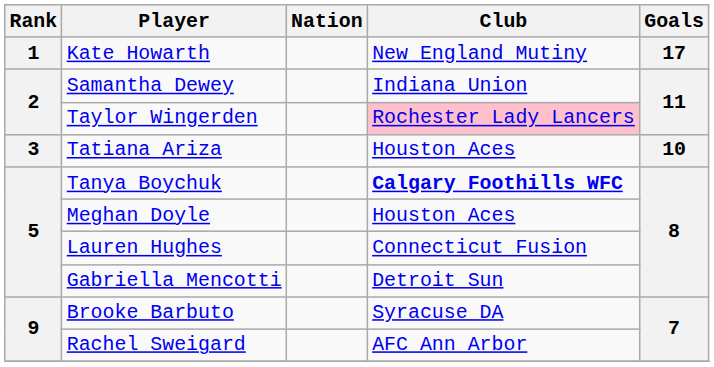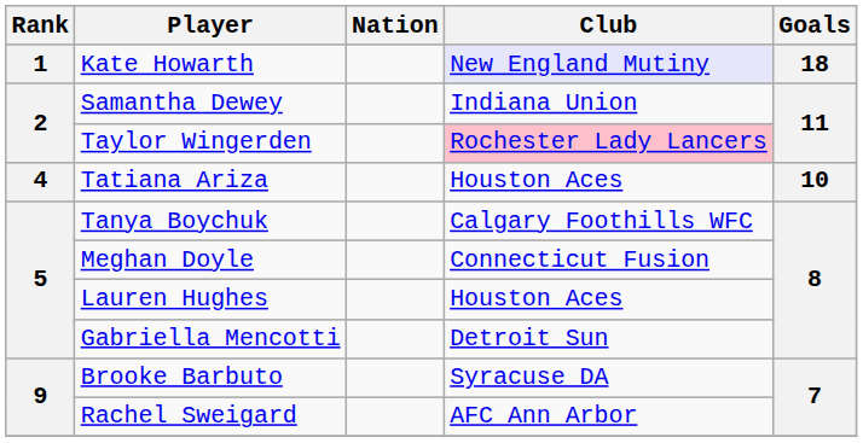 <table class="wikitable">
 <tr>
 <th>Rank</th>
 <th>Player</th>
 <th>Nation</th>
 <th>Club</th>
 <th>Goals</th>
 </tr>
 <tr>
 <th>1</th>
 <td><a href='#'>Kate Howarth</a></td>
 <td></td>
-<td><a href='#'>New England Mutiny</a></td>
-<th>17</th>
+<td style="background: lavender;"><a href='#'>New England Mutiny</a></td>
+<th>18</th>
 </tr>
 <tr>
 <th rowspan=2>2</th>
 <td><a href='#'>Samantha Dewey</a></td>
 <td></td>
 <td><a href='#'>Indiana Union</a></td>
 <th rowspan=2>11</th>
 </tr>
 <tr>
 <td><a href='#'>Taylor Wingerden</a></td>
 <td></td>
 <td style="background: pink;"><a href='#'>Rochester Lady Lancers</a></td>
 </tr>
 <tr>
-<th>3</th>
+<th>4</th>
 <td><a href='#'>Tatiana Ariza</a></td>
 <td></td>
 <td><a href='#'>Houston Aces</a></td>
 <th>10</th>
 </tr>
 <tr>
 <th rowspan=4>5</th>
 <td><a href='#'>Tanya Boychuk</a></td>
 <td></td>
-<td><strong><a href='#'>Calgary Foothills WFC</a></strong></td>
+<td><a href='#'>Calgary Foothills WFC</a></td>
 <th rowspan=4>8</th>
 </tr>
 <tr>
 <td><a href='#'>Meghan Doyle</a></td>
 <td></td>
-<td><a href='#'>Houston Aces</a></td>
+<td><a href='#'>Connecticut Fusion</a></td>
 </tr>
 <tr>
 <td><a href='#'>Lauren Hughes</a></td>
 <td></td>
-<td><a href='#'>Connecticut Fusion</a></td>
+<td><a href='#'>Houston Aces</a></td>
 </tr>
 <tr>
 <td><a href='#'>Gabriella Mencotti</a></td>
 <td></td>
 <td><a href='#'>Detroit Sun</a></td>
 </tr>
 <tr>
 <th rowspan=2>9</th>
 <td><a href='#'>Brooke Barbuto</a></td>
 <td></td>
 <td><a href='#'>Syracuse DA</a></td>
 <th rowspan=2>7</th>
 </tr>
 <tr>
 <td><a href='#'>Rachel Sweigard</a></td>
 <td></td>
 <td><a href='#'>AFC Ann Arbor</a></td>
 </tr>
 <tr>
 </tr>
 </table>
